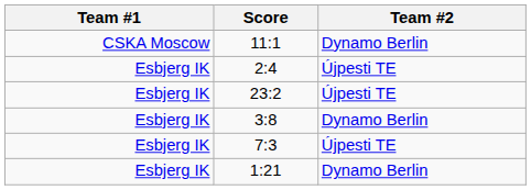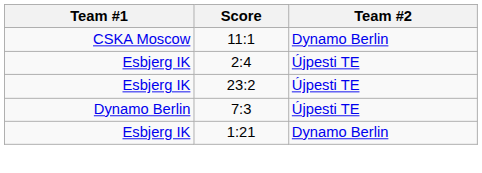 <table class="wikitable" style="text-align: center;">
 <tr>
 <th width=22%>Team #1</th>
 <th width=11%>Score</th>
 <th width=22%>Team #2</th>
 </tr>
 <tr>
 <td style="text-align: right;"><a href='#'>CSKA Moscow</a> </td>
 <td>11:1</td>
 <td style="text-align: left;"> <a href='#'>Dynamo Berlin</a></td>
 </tr>
 <tr>
 <td style="text-align: right;"><a href='#'>Esbjerg IK</a> </td>
 <td>2:4</td>
 <td style="text-align: left;"> <a href='#'>Újpesti TE</a></td>
 </tr>
 <tr>
 <td style="text-align: right;"><a href='#'>Esbjerg IK</a> </td>
 <td>23:2</td>
 <td style="text-align: left;"> <a href='#'>Újpesti TE</a></td>
 </tr>
 <tr>
-<td style="text-align: right;"><a href='#'>Esbjerg IK</a> </td>
-<td>3:8</td>
-<td style="text-align: left;"> <a href='#'>Dynamo Berlin</a></td>
-</tr>
-<tr>
-<td style="text-align: right;"><a href='#'>Esbjerg IK</a> </td>
+<td style="text-align: right;"><a href='#'>Dynamo Berlin</a> </td>
 <td>7:3</td>
 <td style="text-align: left;"> <a href='#'>Újpesti TE</a></td>
 </tr>
 <tr>
 <td style="text-align: right;"><a href='#'>Esbjerg IK</a> </td>
 <td>1:21</td>
 <td style="text-align: left;"> <a href='#'>Dynamo Berlin</a></td>
 </tr>
 </table>
